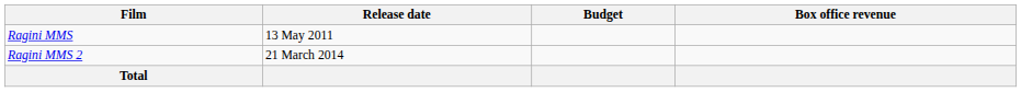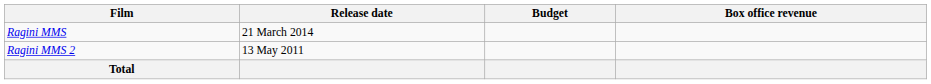 <table class="wikitable" style="width:100%;">
 <tr>
 <th style="text-align:center;">Film</th>
 <th style="text-align:center;">Release date</th>
 <th style="text-align:center;">Budget</th>
 <th style="text-align:center;">Box office revenue</th>
 </tr>
 <tr>
 <td><em><a href='#'>Ragini MMS</a></em></td>
-<td>13 May 2011</td>
+<td>21 March 2014</td>
 <td></td>
 <td></td>
 </tr>
 <tr>
 <td><em><a href='#'>Ragini MMS 2</a></em></td>
-<td>21 March 2014</td>
+<td>13 May 2011</td>
 <td></td>
 <td></td>
 </tr>
 <tr>
 <th style="text-align:center;">Total</th>
 <th style="text-align:center;"></th>
 <th style="text-align:center;"><br></th>
 <th style="text-align:center;"><br></th>
 </tr>
 </table>
